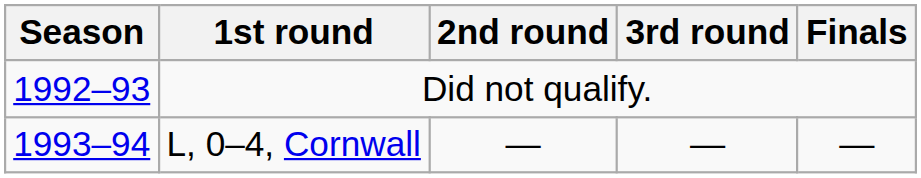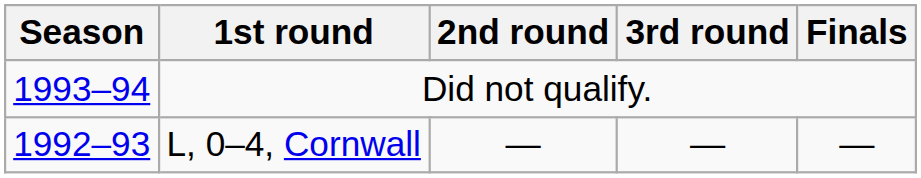 <table class="wikitable" style="text-align:center">
 <tr>
 <th>Season</th>
 <th>1st round</th>
 <th>2nd round</th>
 <th>3rd round</th>
 <th>Finals</th>
 </tr>
 <tr>
-<td><a href='#'>1992–93</a></td>
+<td><a href='#'>1993–94</a></td>
 <td colspan="4">Did not qualify.</td>
 </tr>
 <tr>
-<td><a href='#'>1993–94</a></td>
+<td><a href='#'>1992–93</a></td>
 <td>L, 0–4, <a href='#'>Cornwall</a></td>
 <td>—</td>
 <td>—</td>
 <td>—</td>
 </tr>
 </table>
